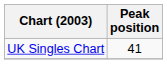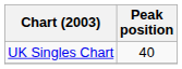 <table class="wikitable">
 <tr>
 <th>Chart (2003)</th>
 <th>Peak<br>position</th>
 </tr>
 <tr>
 <td><a href='#'>UK Singles Chart</a></td>
-<td align="center">41</td>
+<td align="center">40</td>
 </tr>
 <tr>
 </tr>
 </table>
